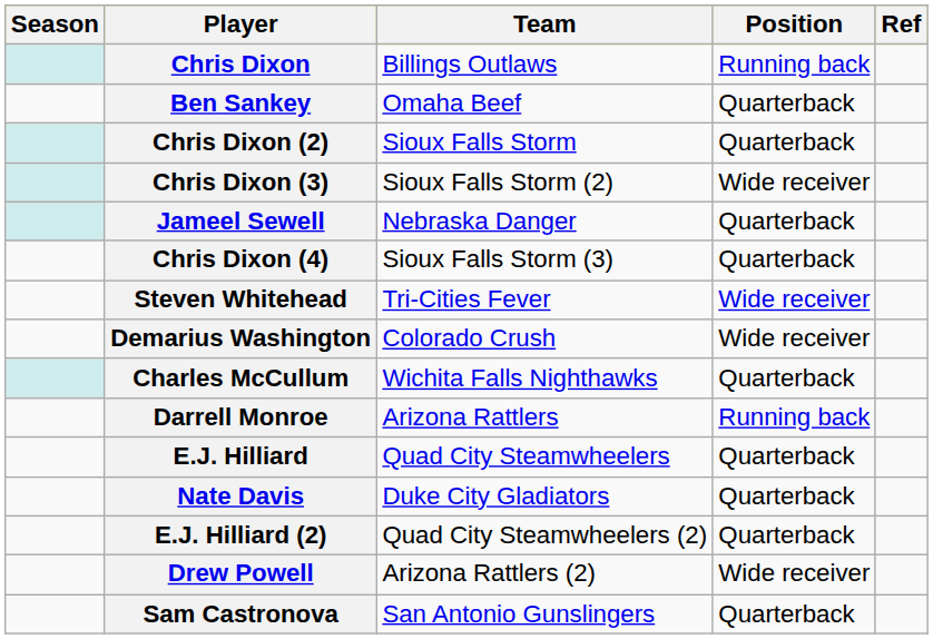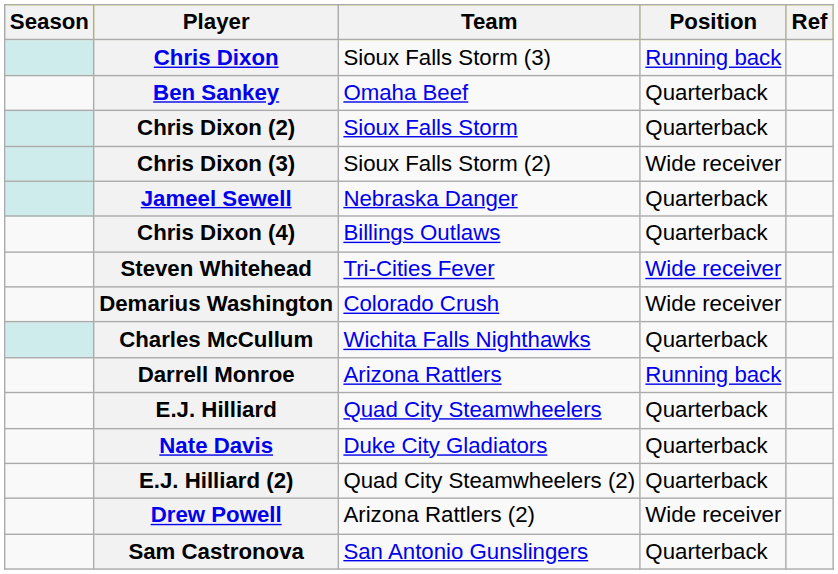 <table class="wikitable sortable plainrowheaders">
 <tr bgcolor="#efef">
 <th scope="col">Season</th>
 <th scope="col">Player</th>
 <th scope="col">Team</th>
 <th scope="col">Position</th>
 <th scope="col" class="unsortable">Ref</th>
 </tr>
 <tr>
 <td align=center bgcolor="#CFECEC"></td>
 <th scope="row"><a href='#'>Chris Dixon</a></th>
-<td><a href='#'>Billings Outlaws</a></td>
+<td>Sioux Falls Storm (3)</td>
 <td><a href='#'>Running back</a></td>
 <td align=center></td>
 </tr>
 <tr>
 <td align=center></td>
 <th scope="row"><a href='#'>Ben Sankey</a></th>
 <td><a href='#'>Omaha Beef</a></td>
 <td>Quarterback</td>
 <td align=center></td>
 </tr>
 <tr>
 <td align=center bgcolor="#CFECEC"></td>
 <th scope="row">Chris Dixon (2)</th>
 <td><a href='#'>Sioux Falls Storm</a></td>
 <td>Quarterback</td>
 <td align=center></td>
 </tr>
 <tr>
 <td align=center bgcolor="#CFECEC"></td>
 <th scope="row">Chris Dixon (3)</th>
 <td>Sioux Falls Storm (2)</td>
 <td>Wide receiver</td>
 <td align=center></td>
 </tr>
 <tr>
 <td align=center bgcolor="#CFECEC"></td>
 <th scope="row"><a href='#'>Jameel Sewell</a></th>
 <td><a href='#'>Nebraska Danger</a></td>
 <td>Quarterback</td>
 <td align=center></td>
 </tr>
 <tr>
 <td align=center></td>
 <th scope="row">Chris Dixon (4)</th>
-<td>Sioux Falls Storm (3)</td>
+<td><a href='#'>Billings Outlaws</a></td>
 <td>Quarterback</td>
 <td align=center></td>
 </tr>
 <tr>
 <td align=center></td>
 <th scope="row">Steven Whitehead</th>
 <td><a href='#'>Tri-Cities Fever</a></td>
 <td><a href='#'>Wide receiver</a></td>
 <td align=center></td>
 </tr>
 <tr>
 <td align=center></td>
 <th scope="row">Demarius Washington</th>
 <td><a href='#'>Colorado Crush</a></td>
 <td>Wide receiver</td>
 <td align=center></td>
 </tr>
 <tr>
 <td align=center bgcolor="#CFECEC"></td>
 <th scope="row">Charles McCullum</th>
 <td><a href='#'>Wichita Falls Nighthawks</a></td>
 <td>Quarterback</td>
 <td align=center></td>
 </tr>
 <tr>
 <td align=center></td>
 <th scope="row">Darrell Monroe</th>
 <td><a href='#'>Arizona Rattlers</a></td>
 <td><a href='#'>Running back</a></td>
 <td align=center></td>
 </tr>
 <tr>
 <td align=center></td>
 <th scope="row">E.J. Hilliard</th>
 <td><a href='#'>Quad City Steamwheelers</a></td>
 <td>Quarterback</td>
 <td align=center></td>
 </tr>
 <tr>
 <td align=center></td>
 <th scope="row"><a href='#'>Nate Davis</a></th>
 <td><a href='#'>Duke City Gladiators</a></td>
 <td>Quarterback</td>
 <td align=center></td>
 </tr>
 <tr>
 <td align=center></td>
 <th scope="row">E.J. Hilliard (2)</th>
 <td>Quad City Steamwheelers (2)</td>
 <td>Quarterback</td>
 <td align=center></td>
 </tr>
 <tr>
 <td align=center></td>
 <th scope="row"><a href='#'>Drew Powell</a></th>
 <td>Arizona Rattlers (2)</td>
 <td>Wide receiver</td>
 <td align=center></td>
 </tr>
 <tr>
 <td align=center></td>
 <th scope="row">Sam Castronova</th>
 <td><a href='#'>San Antonio Gunslingers</a></td>
 <td>Quarterback</td>
 <td align=center></td>
 </tr>
 </table>
